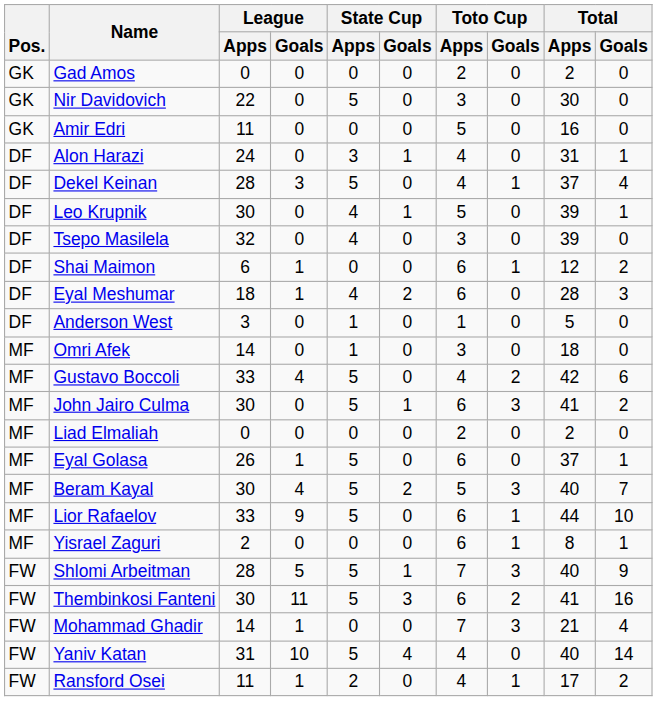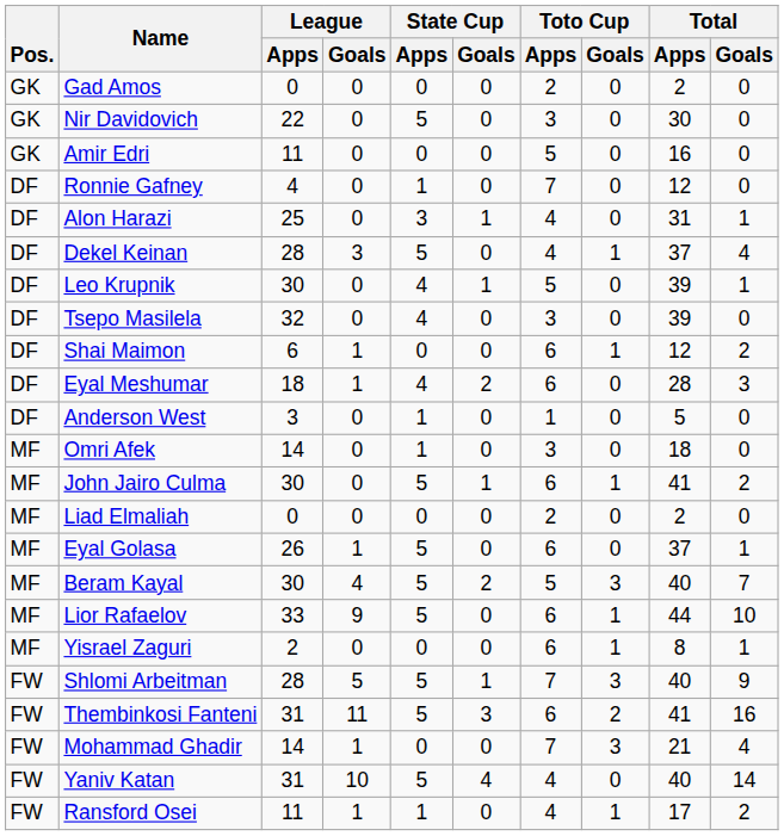 <table class="wikitable" style="text-align:center">
 <tr>
 <th rowspan="2" valign="bottom">Pos.</th>
 <th rowspan="2">Name</th>
 <th colspan="2" width="85">League</th>
 <th colspan="2" width="85">State Cup</th>
 <th colspan="2" width="85">Toto Cup</th>
 <th colspan="2" width="85">Total</th>
 </tr>
 <tr>
 <th>Apps</th>
 <th>Goals</th>
 <th>Apps</th>
 <th>Goals</th>
 <th>Apps</th>
 <th>Goals</th>
 <th>Apps</th>
 <th>Goals</th>
 </tr>
 <tr>
 <td align="left">GK</td>
 <td align="left"> <a href='#'>Gad Amos</a></td>
 <td>0</td>
 <td>0</td>
 <td>0</td>
 <td>0</td>
 <td>2</td>
 <td>0</td>
 <td>2</td>
 <td>0</td>
 </tr>
 <tr>
 <td align="left">GK</td>
 <td align="left"> <a href='#'>Nir Davidovich</a></td>
 <td>22</td>
 <td>0</td>
 <td>5</td>
 <td>0</td>
 <td>3</td>
 <td>0</td>
 <td>30</td>
 <td>0</td>
 </tr>
 <tr>
 <td align="left">GK</td>
 <td align="left"> <a href='#'>Amir Edri</a></td>
 <td>11</td>
 <td>0</td>
 <td>0</td>
 <td>0</td>
 <td>5</td>
 <td>0</td>
 <td>16</td>
 <td>0</td>
 </tr>
 <tr>
 <td align="left">DF</td>
+<td align="left"> <a href='#'>Ronnie Gafney</a></td>
+<td>4</td>
+<td>0</td>
+<td>1</td>
+<td>0</td>
+<td>7</td>
+<td>0</td>
+<td>12</td>
+<td>0</td>
+</tr>
+<tr>
+<td align="left">DF</td>
 <td align="left"> <a href='#'>Alon Harazi</a></td>
-<td>24</td>
+<td>25</td>
 <td>0</td>
 <td>3</td>
 <td>1</td>
 <td>4</td>
 <td>0</td>
 <td>31</td>
 <td>1</td>
 </tr>
 <tr>
 <td align="left">DF</td>
 <td align="left"> <a href='#'>Dekel Keinan</a></td>
 <td>28</td>
 <td>3</td>
 <td>5</td>
 <td>0</td>
 <td>4</td>
 <td>1</td>
 <td>37</td>
 <td>4</td>
 </tr>
 <tr>
 <td align="left">DF</td>
 <td align="left"> <a href='#'>Leo Krupnik</a></td>
 <td>30</td>
 <td>0</td>
 <td>4</td>
 <td>1</td>
 <td>5</td>
 <td>0</td>
 <td>39</td>
 <td>1</td>
 </tr>
 <tr>
 <td align="left">DF</td>
 <td align="left"> <a href='#'>Tsepo Masilela</a></td>
 <td>32</td>
 <td>0</td>
 <td>4</td>
 <td>0</td>
 <td>3</td>
 <td>0</td>
 <td>39</td>
 <td>0</td>
 </tr>
 <tr>
 <td align="left">DF</td>
 <td align="left"> <a href='#'>Shai Maimon</a></td>
 <td>6</td>
 <td>1</td>
 <td>0</td>
 <td>0</td>
 <td>6</td>
 <td>1</td>
 <td>12</td>
 <td>2</td>
 </tr>
 <tr>
 <td align="left">DF</td>
 <td align="left"> <a href='#'>Eyal Meshumar</a></td>
 <td>18</td>
 <td>1</td>
 <td>4</td>
 <td>2</td>
 <td>6</td>
 <td>0</td>
 <td>28</td>
 <td>3</td>
 </tr>
 <tr>
 <td align="left">DF</td>
 <td align="left"> <a href='#'>Anderson West</a></td>
 <td>3</td>
 <td>0</td>
 <td>1</td>
 <td>0</td>
 <td>1</td>
 <td>0</td>
 <td>5</td>
 <td>0</td>
 </tr>
 <tr>
 <td align="left">MF</td>
 <td align="left"> <a href='#'>Omri Afek</a></td>
 <td>14</td>
 <td>0</td>
 <td>1</td>
 <td>0</td>
 <td>3</td>
 <td>0</td>
 <td>18</td>
 <td>0</td>
 </tr>
 <tr>
 <td align="left">MF</td>
-<td align="left"> <a href='#'>Gustavo Boccoli</a></td>
-<td>33</td>
-<td>4</td>
-<td>5</td>
-<td>0</td>
-<td>4</td>
-<td>2</td>
-<td>42</td>
-<td>6</td>
-</tr>
-<tr>
-<td align="left">MF</td>
 <td align="left"> <a href='#'>John Jairo Culma</a></td>
 <td>30</td>
 <td>0</td>
 <td>5</td>
 <td>1</td>
 <td>6</td>
-<td>3</td>
+<td>1</td>
 <td>41</td>
 <td>2</td>
 </tr>
 <tr>
 <td align="left">MF</td>
 <td align="left"> <a href='#'>Liad Elmaliah</a></td>
 <td>0</td>
 <td>0</td>
 <td>0</td>
 <td>0</td>
 <td>2</td>
 <td>0</td>
 <td>2</td>
 <td>0</td>
 </tr>
 <tr>
 <td align="left">MF</td>
 <td align="left"> <a href='#'>Eyal Golasa</a></td>
 <td>26</td>
 <td>1</td>
 <td>5</td>
 <td>0</td>
 <td>6</td>
 <td>0</td>
 <td>37</td>
 <td>1</td>
 </tr>
 <tr>
 <td align="left">MF</td>
 <td align="left"> <a href='#'>Beram Kayal</a></td>
 <td>30</td>
 <td>4</td>
 <td>5</td>
 <td>2</td>
 <td>5</td>
 <td>3</td>
 <td>40</td>
 <td>7</td>
 </tr>
 <tr>
 <td align="left">MF</td>
 <td align="left"> <a href='#'>Lior Rafaelov</a></td>
 <td>33</td>
 <td>9</td>
 <td>5</td>
 <td>0</td>
 <td>6</td>
 <td>1</td>
 <td>44</td>
 <td>10</td>
 </tr>
 <tr>
 <td align="left">MF</td>
 <td align="left"> <a href='#'>Yisrael Zaguri</a></td>
 <td>2</td>
 <td>0</td>
 <td>0</td>
 <td>0</td>
 <td>6</td>
 <td>1</td>
 <td>8</td>
 <td>1</td>
 </tr>
 <tr>
 <td align="left">FW</td>
 <td align="left"> <a href='#'>Shlomi Arbeitman</a></td>
 <td>28</td>
 <td>5</td>
 <td>5</td>
 <td>1</td>
 <td>7</td>
 <td>3</td>
 <td>40</td>
 <td>9</td>
 </tr>
 <tr>
 <td align="left">FW</td>
 <td align="left"> <a href='#'>Thembinkosi Fanteni</a></td>
-<td>30</td>
+<td>31</td>
 <td>11</td>
 <td>5</td>
 <td>3</td>
 <td>6</td>
 <td>2</td>
 <td>41</td>
 <td>16</td>
 </tr>
 <tr>
 <td align="left">FW</td>
 <td align="left"> <a href='#'>Mohammad Ghadir</a></td>
 <td>14</td>
 <td>1</td>
 <td>0</td>
 <td>0</td>
 <td>7</td>
 <td>3</td>
 <td>21</td>
 <td>4</td>
 </tr>
 <tr>
 <td align="left">FW</td>
 <td align="left"> <a href='#'>Yaniv Katan</a></td>
 <td>31</td>
 <td>10</td>
 <td>5</td>
 <td>4</td>
 <td>4</td>
 <td>0</td>
 <td>40</td>
 <td>14</td>
 </tr>
 <tr>
 <td align="left">FW</td>
 <td align="left"> <a href='#'>Ransford Osei</a></td>
 <td>11</td>
 <td>1</td>
-<td>2</td>
+<td>1</td>
 <td>0</td>
 <td>4</td>
 <td>1</td>
 <td>17</td>
 <td>2</td>
 </tr>
 </table>
